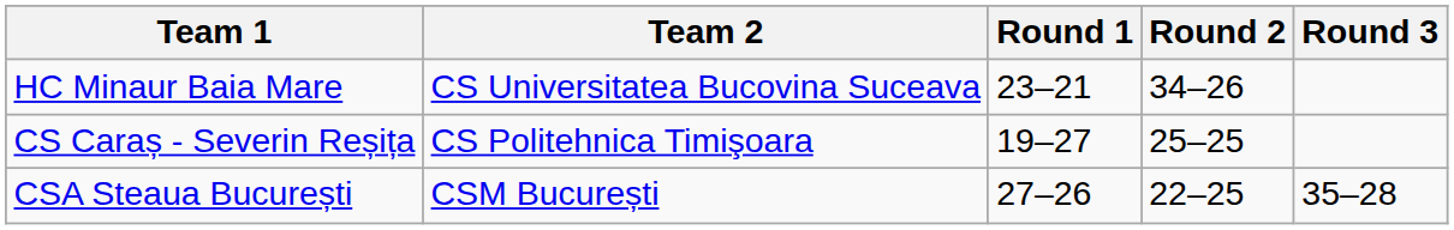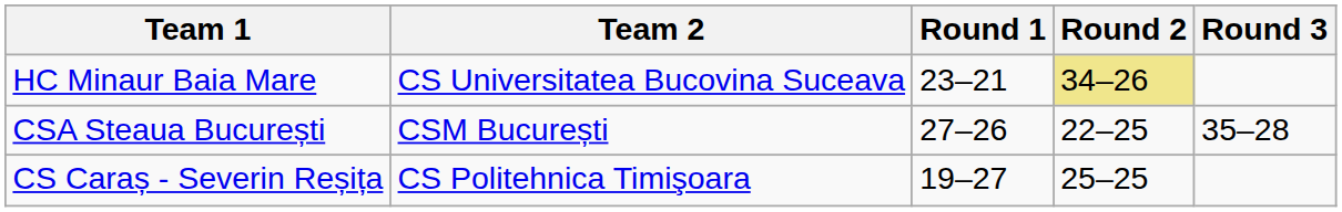 <table class="wikitable">
 <tr>
 <th>Team 1</th>
 <th>Team 2</th>
 <th>Round 1</th>
 <th>Round 2</th>
 <th>Round 3</th>
 </tr>
 <tr>
 <td><a href='#'>HC Minaur Baia Mare</a></td>
 <td><a href='#'>CS Universitatea Bucovina Suceava</a></td>
 <td>23–21</td>
-<td>34–26</td>
-<td></td>
-</tr>
-<tr>
-<td><a href='#'>CS Caraș - Severin Reșița</a></td>
-<td><a href='#'>CS Politehnica Timişoara</a></td>
-<td>19–27</td>
-<td>25–25</td>
+<td style="background: khaki;">34–26</td>
 <td></td>
 </tr>
 <tr>
 <td><a href='#'>CSA Steaua București</a></td>
 <td><a href='#'>CSM București</a></td>
 <td>27–26</td>
 <td>22–25</td>
 <td>35–28</td>
 </tr>
+<tr>
+<td><a href='#'>CS Caraș - Severin Reșița</a></td>
+<td><a href='#'>CS Politehnica Timişoara</a></td>
+<td>19–27</td>
+<td>25–25</td>
+<td></td>
+</tr>
 </table>
